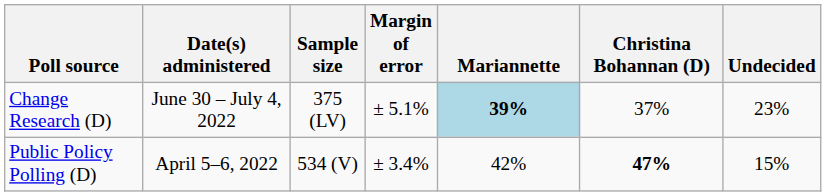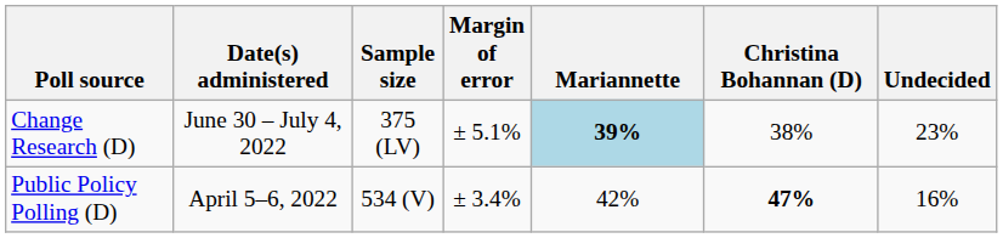 <table class="wikitable" style="font-size:90%;text-align:center;">
 <tr valign=bottom>
 <th>Poll source</th>
 <th>Date(s)<br>administered</th>
 <th>Sample<br>size</th>
 <th>Margin<br>of error</th>
 <th style="width:100px;">Mariannette<br></th>
 <th style="width:100px;">Christina<br>Bohannan (D)</th>
 <th>Undecided</th>
 </tr>
 <tr>
 <td style="text-align:left;"><a href='#'>Change Research</a> (D)</td>
 <td>June 30 – July 4, 2022</td>
 <td>375 (LV)</td>
 <td>± 5.1%</td>
 <td style="background: lightblue;"><strong>39%</strong></td>
-<td>37%</td>
+<td>38%</td>
 <td>23%</td>
 </tr>
 <tr>
 <td style="text-align:left;"><a href='#'>Public Policy Polling</a> (D)</td>
 <td>April 5–6, 2022</td>
 <td>534 (V)</td>
 <td>± 3.4%</td>
 <td>42%</td>
 <td><strong>47%</strong></td>
-<td>15%</td>
+<td>16%</td>
 </tr>
 </table>
